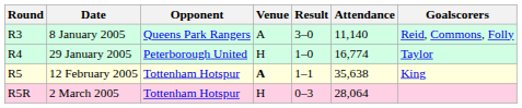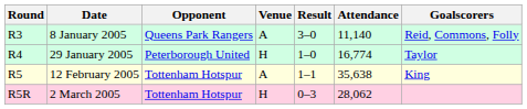 <table class="wikitable">
 <tr>
 <th>Round</th>
 <th>Date</th>
 <th>Opponent</th>
 <th>Venue</th>
 <th>Result</th>
 <th>Attendance</th>
 <th>Goalscorers</th>
 </tr>
 <tr style="background-color: #d0ffe3;">
 <td>R3</td>
 <td>8 January 2005</td>
 <td><a href='#'>Queens Park Rangers</a></td>
 <td>A</td>
 <td>3–0</td>
 <td>11,140</td>
 <td><a href='#'>Reid</a>, <a href='#'>Commons</a>, <a href='#'>Folly</a></td>
 </tr>
 <tr style="background-color: #d0ffe3;">
 <td>R4</td>
 <td>29 January 2005</td>
 <td><a href='#'>Peterborough United</a></td>
 <td>H</td>
 <td>1–0</td>
 <td>16,774</td>
 <td><a href='#'>Taylor</a></td>
 </tr>
 <tr style="background-color: #ffffdd;">
 <td>R5</td>
 <td>12 February 2005</td>
 <td><a href='#'>Tottenham Hotspur</a></td>
-<td><strong>A</strong></td>
+<td>A</td>
 <td>1–1</td>
 <td>35,638</td>
 <td><a href='#'>King</a></td>
 </tr>
 <tr style="background-color: #ffd0e3;">
 <td>R5R</td>
 <td>2 March 2005</td>
 <td><a href='#'>Tottenham Hotspur</a></td>
 <td>H</td>
 <td>0–3</td>
-<td>28,064</td>
+<td>28,062</td>
 <td></td>
 </tr>
 </table>
